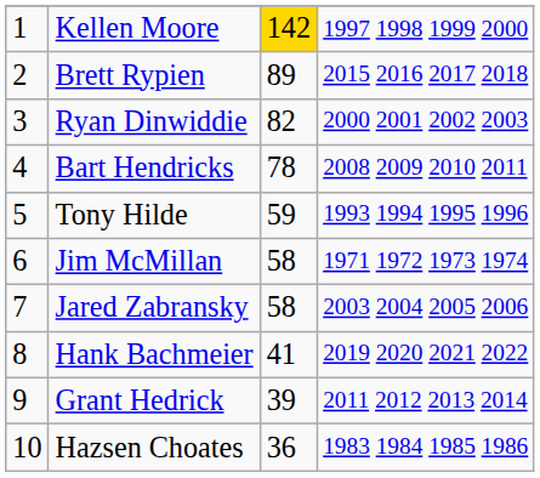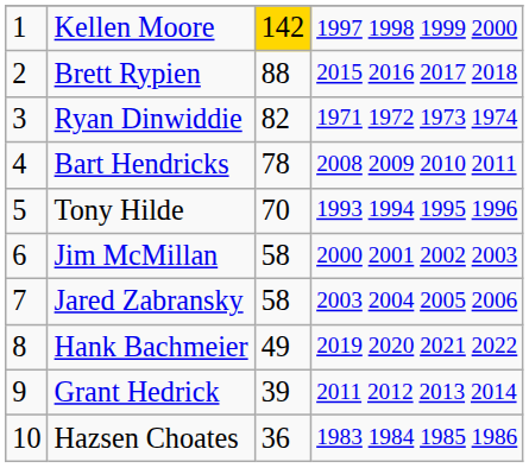 <table class="wikitable">
 <tr>
 </tr>
 <tr>
 <td>1</td>
 <td><a href='#'>Kellen Moore</a></td>
 <td style="background: gold;">142</td>
 <td style="font-size:80%;"><a href='#'>1997</a> <a href='#'>1998</a> <a href='#'>1999</a> <a href='#'>2000</a></td>
 </tr>
 <tr>
 <td>2</td>
 <td><a href='#'>Brett Rypien</a></td>
-<td>89</td>
+<td>88</td>
 <td style="font-size:80%;"><a href='#'>2015</a> <a href='#'>2016</a> <a href='#'>2017</a> <a href='#'>2018</a></td>
 </tr>
 <tr>
 <td>3</td>
 <td><a href='#'>Ryan Dinwiddie</a></td>
 <td>82</td>
-<td style="font-size:80%;"><a href='#'>2000</a> <a href='#'>2001</a> <a href='#'>2002</a> <a href='#'>2003</a></td>
+<td style="font-size:80%;"><a href='#'>1971</a> <a href='#'>1972</a> <a href='#'>1973</a> <a href='#'>1974</a></td>
 </tr>
 <tr>
 <td>4</td>
 <td><a href='#'>Bart Hendricks</a></td>
 <td>78</td>
 <td style="font-size:80%;"><a href='#'>2008</a> <a href='#'>2009</a> <a href='#'>2010</a> <a href='#'>2011</a></td>
 </tr>
 <tr>
 <td>5</td>
 <td>Tony Hilde</td>
-<td>59</td>
+<td>70</td>
 <td style="font-size:80%;"><a href='#'>1993</a> <a href='#'>1994</a> <a href='#'>1995</a> <a href='#'>1996</a></td>
 </tr>
 <tr>
 <td>6</td>
 <td><a href='#'>Jim McMillan</a></td>
 <td>58</td>
-<td style="font-size:80%;"><a href='#'>1971</a> <a href='#'>1972</a> <a href='#'>1973</a> <a href='#'>1974</a></td>
+<td style="font-size:80%;"><a href='#'>2000</a> <a href='#'>2001</a> <a href='#'>2002</a> <a href='#'>2003</a></td>
 </tr>
 <tr>
 <td>7</td>
 <td><a href='#'>Jared Zabransky</a></td>
 <td>58</td>
 <td style="font-size:80%;"><a href='#'>2003</a> <a href='#'>2004</a> <a href='#'>2005</a> <a href='#'>2006</a></td>
 </tr>
 <tr>
 <td>8</td>
 <td><a href='#'>Hank Bachmeier</a></td>
-<td>41</td>
+<td>49</td>
 <td style="font-size:80%;"><a href='#'>2019</a> <a href='#'>2020</a> <a href='#'>2021</a> <a href='#'>2022</a></td>
 </tr>
 <tr>
 <td>9</td>
 <td><a href='#'>Grant Hedrick</a></td>
 <td>39</td>
 <td style="font-size:80%;"><a href='#'>2011</a> <a href='#'>2012</a> <a href='#'>2013</a> <a href='#'>2014</a></td>
 </tr>
 <tr>
 <td>10</td>
 <td>Hazsen Choates</td>
 <td>36</td>
 <td style="font-size:80%;"><a href='#'>1983</a> <a href='#'>1984</a> <a href='#'>1985</a> <a href='#'>1986</a></td>
 </tr>
 </table>
